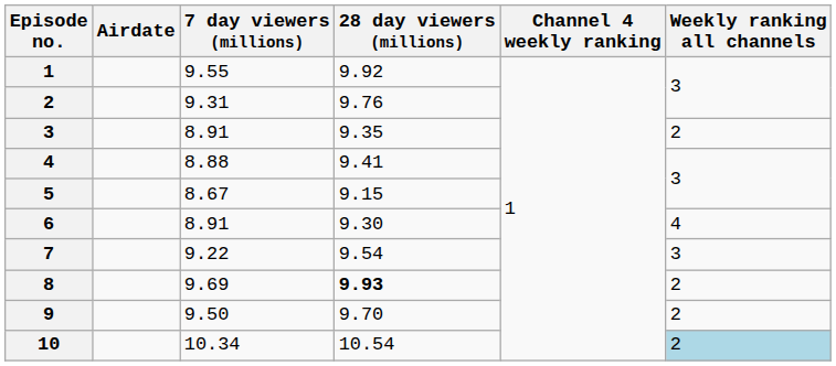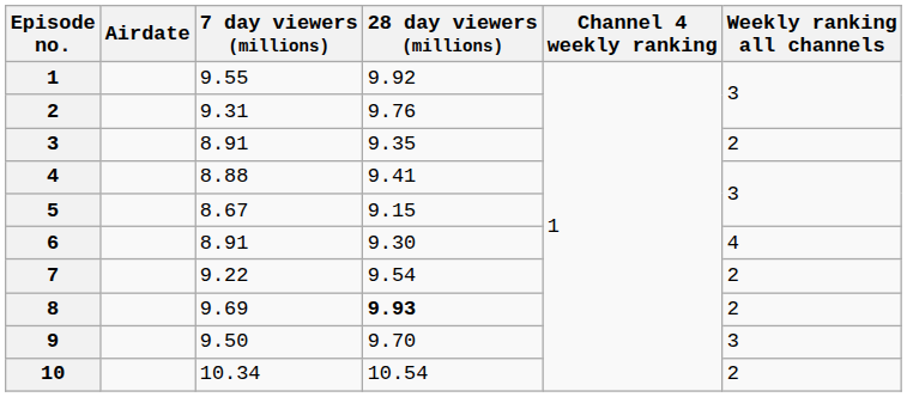 <table class="wikitable defaultcenter col2left">
 <tr>
 <th scope="col">Episode<br>no.</th>
 <th scope="col">Airdate</th>
 <th scope="col">7 day viewers<br><small>(millions)</small></th>
 <th scope="col">28 day viewers<br><small>(millions)</small></th>
 <th scope="col">Channel 4<br>weekly ranking</th>
 <th scope="col">Weekly ranking<br>all channels</th>
 </tr>
 <tr>
 <th scope="row">1</th>
 <td></td>
 <td>9.55</td>
 <td>9.92</td>
 <td rowspan="10">1</td>
 <td rowspan="2">3</td>
 </tr>
 <tr>
 <th scope="row">2</th>
 <td></td>
 <td>9.31</td>
 <td>9.76</td>
 </tr>
 <tr>
 <th scope="row">3</th>
 <td></td>
 <td>8.91</td>
 <td>9.35</td>
 <td>2</td>
 </tr>
 <tr>
 <th scope="row">4</th>
 <td></td>
 <td>8.88</td>
 <td>9.41</td>
 <td rowspan="2">3</td>
 </tr>
 <tr>
 <th scope="row">5</th>
 <td></td>
 <td>8.67</td>
 <td>9.15</td>
 </tr>
 <tr>
 <th scope="row">6</th>
 <td></td>
 <td>8.91</td>
 <td>9.30</td>
 <td>4</td>
 </tr>
 <tr>
 <th scope="row">7</th>
 <td></td>
 <td>9.22</td>
 <td>9.54</td>
-<td>3</td>
+<td>2</td>
 </tr>
 <tr>
 <th scope="row">8</th>
 <td></td>
 <td>9.69</td>
 <td><strong>9.93</strong></td>
 <td>2</td>
 </tr>
 <tr>
 <th scope="row">9</th>
 <td></td>
 <td>9.50</td>
 <td>9.70</td>
-<td>2</td>
+<td>3</td>
 </tr>
 <tr>
 <th scope="row">10</th>
 <td></td>
 <td>10.34</td>
 <td>10.54</td>
-<td style="background: lightblue;">2</td>
+<td>2</td>
 </tr>
 </table>
